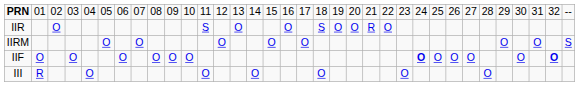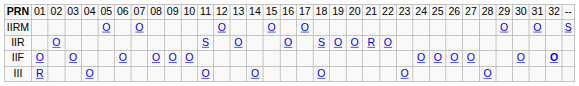 <table class="wikitable" style="line-height: 100%; text-align: center">
 <tr>
 <td><strong>PRN</strong></td>
 <td>01</td>
 <td>02</td>
 <td>03</td>
 <td>04</td>
 <td>05</td>
 <td>06</td>
 <td>07</td>
 <td>08</td>
 <td>09</td>
 <td>10</td>
 <td>11</td>
 <td>12</td>
 <td>13</td>
 <td>14</td>
 <td>15</td>
 <td>16</td>
 <td>17</td>
 <td>18</td>
 <td>19</td>
 <td>20</td>
 <td>21</td>
 <td>22</td>
 <td>23</td>
 <td>24</td>
 <td>25</td>
 <td>26</td>
 <td>27</td>
 <td>28</td>
 <td>29</td>
 <td>30</td>
 <td>31</td>
 <td>32</td>
 <td>--</td>
 </tr>
 <tr>
+<td>IIRM</td>
+<td></td>
+<td></td>
+<td></td>
+<td></td>
+<td><a href='#'>O</a></td>
+<td></td>
+<td><a href='#'>O</a></td>
+<td></td>
+<td></td>
+<td></td>
+<td></td>
+<td><a href='#'>O</a></td>
+<td></td>
+<td></td>
+<td><a href='#'>O</a></td>
+<td></td>
+<td><a href='#'>O</a></td>
+<td></td>
+<td></td>
+<td></td>
+<td></td>
+<td></td>
+<td></td>
+<td></td>
+<td></td>
+<td></td>
+<td></td>
+<td></td>
+<td><a href='#'>O</a></td>
+<td></td>
+<td><a href='#'>O</a></td>
+<td></td>
+<td><a href='#'>S</a></td>
+</tr>
+<tr>
 <td>IIR</td>
 <td></td>
 <td><a href='#'>O</a></td>
 <td></td>
 <td></td>
 <td></td>
 <td></td>
 <td></td>
 <td></td>
 <td></td>
 <td></td>
 <td><a href='#'>S</a></td>
 <td></td>
 <td><a href='#'>O</a></td>
 <td></td>
 <td></td>
 <td><a href='#'>O</a></td>
 <td></td>
 <td><a href='#'>S</a></td>
 <td><a href='#'>O</a></td>
 <td><a href='#'>O</a></td>
 <td><a href='#'>R</a></td>
 <td><a href='#'>O</a></td>
 <td></td>
 <td></td>
 <td></td>
 <td></td>
 <td></td>
 <td></td>
 <td></td>
 <td></td>
 <td></td>
 <td></td>
 <td></td>
 </tr>
 <tr>
-<td>IIRM</td>
-<td></td>
-<td></td>
-<td></td>
-<td></td>
-<td><a href='#'>O</a></td>
-<td></td>
-<td><a href='#'>O</a></td>
-<td></td>
-<td></td>
-<td></td>
-<td></td>
-<td><a href='#'>O</a></td>
-<td></td>
-<td></td>
-<td><a href='#'>O</a></td>
-<td></td>
-<td><a href='#'>O</a></td>
-<td></td>
-<td></td>
-<td></td>
-<td></td>
-<td></td>
-<td></td>
-<td></td>
-<td></td>
-<td></td>
-<td></td>
-<td></td>
-<td><a href='#'>O</a></td>
-<td></td>
-<td><a href='#'>O</a></td>
-<td></td>
-<td><a href='#'>S</a></td>
-</tr>
-<tr>
 <td>IIF</td>
 <td><a href='#'>O</a></td>
 <td></td>
 <td><a href='#'>O</a></td>
 <td></td>
 <td></td>
 <td><a href='#'>O</a></td>
 <td></td>
 <td><a href='#'>O</a></td>
 <td><a href='#'>O</a></td>
 <td><a href='#'>O</a></td>
 <td></td>
 <td></td>
 <td></td>
 <td></td>
 <td></td>
 <td></td>
 <td></td>
 <td></td>
 <td></td>
 <td></td>
 <td></td>
 <td></td>
 <td></td>
-<td><strong><a href='#'>O</a></strong></td>
+<td><a href='#'>O</a></td>
 <td><a href='#'>O</a></td>
 <td><a href='#'>O</a></td>
 <td><a href='#'>O</a></td>
 <td></td>
 <td></td>
 <td><a href='#'>O</a></td>
 <td></td>
 <td><strong><a href='#'>O</a></strong></td>
 <td></td>
 </tr>
 <tr>
 <td>III</td>
 <td><a href='#'>R</a></td>
 <td></td>
 <td></td>
 <td><a href='#'>O</a></td>
 <td></td>
 <td></td>
 <td></td>
 <td></td>
 <td></td>
 <td></td>
 <td><a href='#'>O</a></td>
 <td></td>
 <td></td>
 <td><a href='#'>O</a></td>
 <td></td>
 <td></td>
 <td></td>
 <td><a href='#'>O</a></td>
 <td></td>
 <td></td>
 <td></td>
 <td></td>
 <td><a href='#'>O</a></td>
 <td></td>
 <td></td>
 <td></td>
 <td></td>
 <td><a href='#'>O</a></td>
 <td></td>
 <td></td>
 <td></td>
 <td></td>
 <td></td>
 </tr>
 </table>
